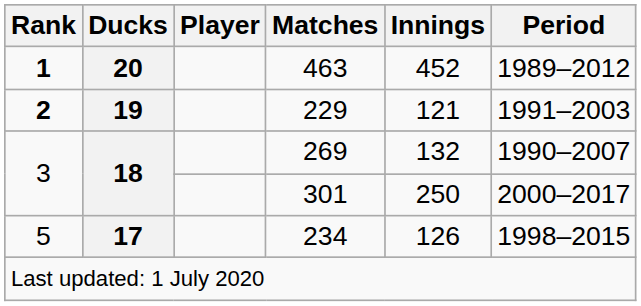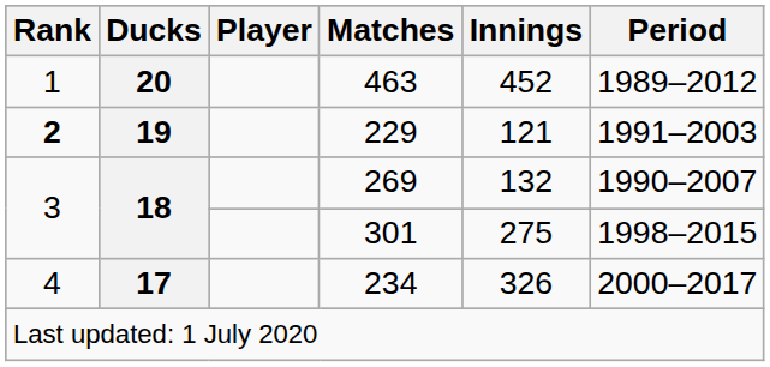 <table class="wikitable sortable">
 <tr>
 <th scope=col>Rank</th>
 <th scope=col>Ducks</th>
 <th scope=col>Player</th>
 <th scope=col>Matches</th>
 <th scope=col>Innings</th>
 <th scope=col>Period</th>
 </tr>
 <tr>
-<td align=center><strong>1</strong></td>
+<td align=center>1</td>
 <th scope=row style=text-align:center;>20</th>
 <td></td>
 <td align=center>463</td>
 <td align=center>452</td>
 <td>1989–2012</td>
 </tr>
 <tr>
 <td align=center><strong>2</strong></td>
 <th scope=row style=text-align:center;>19</th>
 <td></td>
 <td align=center>229</td>
 <td align=center>121</td>
 <td>1991–2003</td>
 </tr>
 <tr>
 <td align=center rowspan=2>3</td>
 <th scope=row style=text-align:center; rowspan=2>18</th>
 <td></td>
 <td align=center>269</td>
 <td align=center>132</td>
 <td>1990–2007</td>
 </tr>
 <tr>
 <td></td>
 <td align=center>301</td>
-<td align=center>250</td>
-<td>2000–2017</td>
+<td align=center>275</td>
+<td>1998–2015</td>
 </tr>
 <tr>
-<td align=center>5</td>
+<td align=center>4</td>
 <th scope=row style=text-align:center;>17</th>
 <td></td>
 <td align=center>234</td>
-<td align=center>126</td>
-<td>1998–2015</td>
+<td align=center>326</td>
+<td>2000–2017</td>
 </tr>
 <tr class=sortbottom>
 <td colspan=6><small>Last updated: 1 July 2020</small></td>
 </tr>
 </table>
